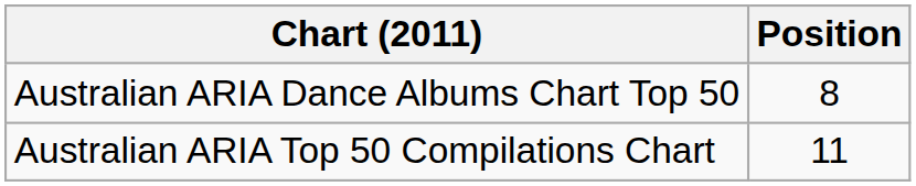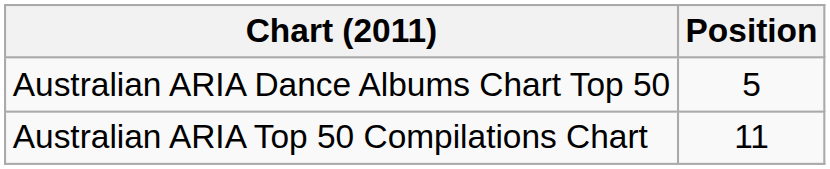 <table class="wikitable sortable">
 <tr>
 <th>Chart (2011)</th>
 <th>Position</th>
 </tr>
 <tr>
 <td>Australian ARIA Dance Albums Chart Top 50</td>
-<td style="text-align:center;">8</td>
+<td style="text-align:center;">5</td>
 </tr>
 <tr>
 <td>Australian ARIA Top 50 Compilations Chart</td>
 <td style="text-align:center;">11</td>
 </tr>
 </table>
